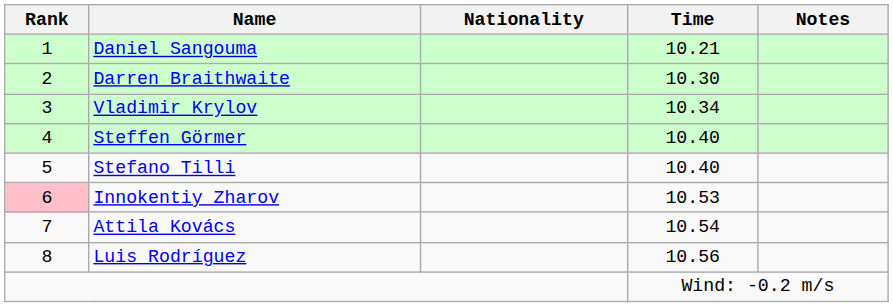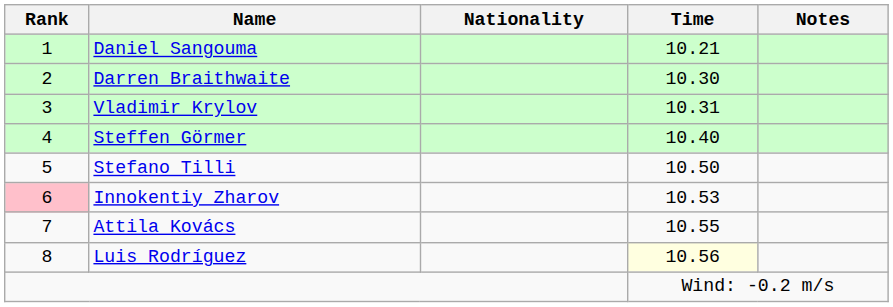 <table class="wikitable sortable" style="text-align:center;width: 50%">
 <tr>
 <th>Rank</th>
 <th>Name</th>
 <th>Nationality</th>
 <th>Time</th>
 <th>Notes</th>
 </tr>
 <tr bgcolor=ccffcc>
 <td>1</td>
 <td align=left><a href='#'>Daniel Sangouma</a></td>
 <td align=left></td>
 <td>10.21</td>
 <td></td>
 </tr>
 <tr bgcolor=ccffcc>
 <td>2</td>
 <td align=left><a href='#'>Darren Braithwaite</a></td>
 <td align=left></td>
 <td>10.30</td>
 <td></td>
 </tr>
 <tr bgcolor=ccffcc>
 <td>3</td>
 <td align=left><a href='#'>Vladimir Krylov</a></td>
 <td align=left></td>
-<td>10.34</td>
+<td>10.31</td>
 <td></td>
 </tr>
 <tr bgcolor=ccffcc>
 <td>4</td>
 <td align=left><a href='#'>Steffen Görmer</a></td>
 <td align=left></td>
 <td>10.40</td>
 <td></td>
 </tr>
 <tr>
 <td>5</td>
 <td align=left><a href='#'>Stefano Tilli</a></td>
 <td align=left></td>
-<td>10.40</td>
+<td>10.50</td>
 <td></td>
 </tr>
 <tr>
 <td style="background: pink;">6</td>
 <td align=left><a href='#'>Innokentiy Zharov</a></td>
 <td align=left></td>
 <td>10.53</td>
 <td></td>
 </tr>
 <tr>
 <td>7</td>
 <td align=left><a href='#'>Attila Kovács</a></td>
 <td align=left></td>
-<td>10.54</td>
+<td>10.55</td>
 <td></td>
 </tr>
 <tr>
 <td>8</td>
 <td align=left><a href='#'>Luis Rodríguez</a></td>
 <td align=left></td>
-<td>10.56</td>
+<td style="background: lightyellow;">10.56</td>
 <td></td>
 </tr>
 <tr>
 <td colspan="3"></td>
 <td colspan="2">Wind: -0.2 m/s</td>
 </tr>
 </table>
